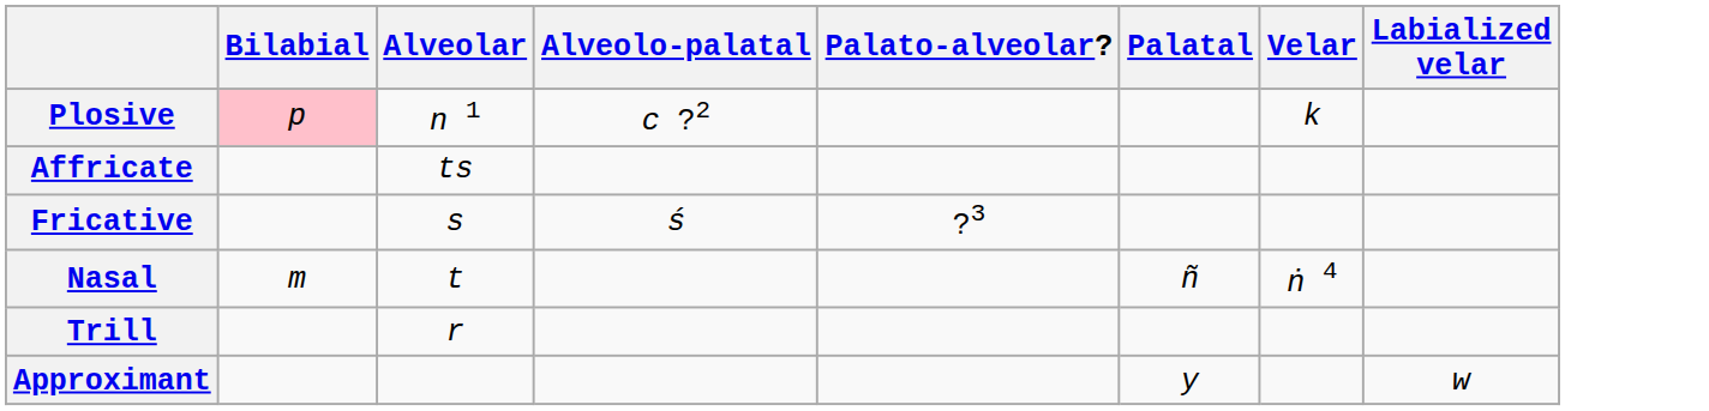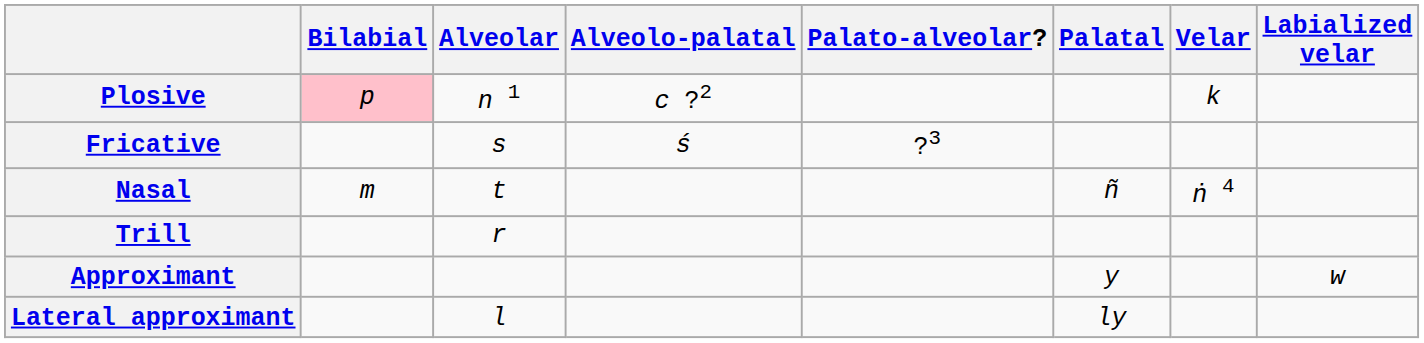 <table class="wikitable" style="text-align: center;">
 <tr>
 <th> </th>
 <th><a href='#'>Bilabial</a></th>
 <th><a href='#'>Alveolar</a></th>
 <th><a href='#'>Alveolo-palatal</a></th>
 <th><a href='#'>Palato-alveolar</a>?</th>
 <th><a href='#'>Palatal</a></th>
 <th><a href='#'>Velar</a></th>
 <th><a href='#'>Labialized</a><br><a href='#'>velar</a></th>
 </tr>
 <tr>
 <th><a href='#'>Plosive</a></th>
 <td style="background: pink;"><em>p</em> </td>
 <td><em>n</em>  <sup>1</sup></td>
 <td><em>c</em> ?<sup>2</sup></td>
 <td> </td>
 <td> </td>
 <td><em>k</em> </td>
-<td> </td>
-</tr>
-<tr>
-<th><a href='#'>Affricate</a></th>
-<td> </td>
-<td><em>ts</em> </td>
-<td> </td>
-<td> </td>
-<td> </td>
-<td> </td>
 <td> </td>
 </tr>
 <tr>
 <th><a href='#'>Fricative</a></th>
 <td> </td>
 <td><em>s</em> </td>
 <td><em>ś</em> </td>
 <td> ?<sup>3</sup></td>
 <td> </td>
 <td> </td>
 <td> </td>
 </tr>
 <tr>
 <th><a href='#'>Nasal</a></th>
 <td><em>m</em> </td>
 <td><em>t</em> </td>
 <td> </td>
 <td> </td>
 <td><em>ñ</em> </td>
 <td><em>ṅ</em> <sup>4</sup></td>
 <td> </td>
 </tr>
 <tr>
 <th><a href='#'>Trill</a></th>
 <td> </td>
 <td><em>r</em> </td>
 <td> </td>
 <td> </td>
 <td> </td>
 <td> </td>
 <td> </td>
 </tr>
 <tr>
 <th><a href='#'>Approximant</a></th>
 <td> </td>
 <td> </td>
 <td> </td>
 <td> </td>
 <td><em>y</em> </td>
 <td> </td>
 <td><em>w</em> </td>
 </tr>
+<tr>
+<th><a href='#'>Lateral approximant</a></th>
+<td> </td>
+<td><em>l</em> </td>
+<td> </td>
+<td> </td>
+<td><em>ly</em> </td>
+<td> </td>
+<td> </td>
+</tr>
 </table>
